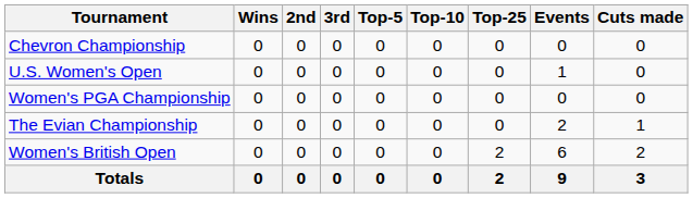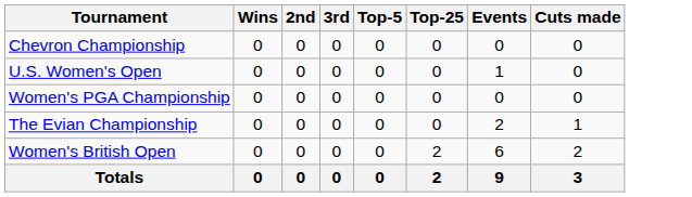 <table class=wikitable style=text-align:center>
 <tr>
 <th>Tournament</th>
 <th>Wins</th>
 <th>2nd</th>
 <th>3rd</th>
 <th>Top-5</th>
-<th>Top-10</th>
 <th>Top-25</th>
 <th>Events</th>
 <th>Cuts made</th>
 </tr>
 <tr>
 <td align=left><a href='#'>Chevron Championship</a></td>
 <td>0</td>
 <td>0</td>
 <td>0</td>
 <td>0</td>
 <td>0</td>
 <td>0</td>
 <td>0</td>
-<td>0</td>
 </tr>
 <tr>
 <td align=left><a href='#'>U.S. Women's Open</a></td>
-<td>0</td>
 <td>0</td>
 <td>0</td>
 <td>0</td>
 <td>0</td>
 <td>0</td>
 <td>1</td>
 <td>0</td>
 </tr>
 <tr>
 <td align=left><a href='#'>Women's PGA Championship</a></td>
 <td>0</td>
 <td>0</td>
 <td>0</td>
 <td>0</td>
 <td>0</td>
 <td>0</td>
 <td>0</td>
-<td>0</td>
 </tr>
 <tr>
 <td align=left><a href='#'>The Evian Championship</a></td>
-<td>0</td>
 <td>0</td>
 <td>0</td>
 <td>0</td>
 <td>0</td>
 <td>0</td>
 <td>2</td>
 <td>1</td>
 </tr>
 <tr>
 <td align=left><a href='#'>Women's British Open</a></td>
 <td>0</td>
 <td>0</td>
 <td>0</td>
 <td>0</td>
-<td>0</td>
 <td>2</td>
 <td>6</td>
 <td>2</td>
 </tr>
 <tr>
 <th>Totals</th>
 <th>0</th>
 <th>0</th>
 <th>0</th>
 <th>0</th>
-<th>0</th>
 <th>2</th>
 <th>9</th>
 <th>3</th>
 </tr>
 </table>
